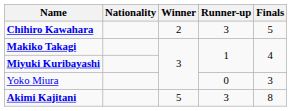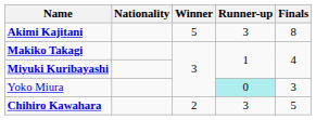 <table class="wikitable sortable" style="font-size:100%; text-align: center;">
 <tr>
 <th>Name</th>
 <th>Nationality</th>
 <th>Winner</th>
 <th>Runner-up</th>
 <th>Finals</th>
 </tr>
 <tr>
-<td align="left"><strong><a href='#'>Chihiro Kawahara</a></strong></td>
+<td align="left"><strong><a href='#'>Akimi Kajitani</a></strong></td>
 <td align="left"></td>
-<td>2</td>
+<td>5</td>
 <td>3</td>
-<td>5</td>
+<td>8</td>
 </tr>
 <tr>
 <td align="left"><strong><a href='#'>Makiko Takagi</a></strong></td>
 <td align="left"></td>
 <td rowspan="3">3</td>
 <td rowspan="2">1</td>
 <td rowspan="2">4</td>
 </tr>
 <tr>
 <td align="left"><strong><a href='#'>Miyuki Kuribayashi</a></strong></td>
 <td align="left"></td>
 </tr>
 <tr>
 <td align="left"><a href='#'>Yoko Miura</a></td>
 <td align="left"></td>
-<td>0</td>
+<td style="background: paleturquoise;">0</td>
 <td>3</td>
 </tr>
 <tr>
-<td align="left"><strong><a href='#'>Akimi Kajitani</a></strong></td>
+<td align="left"><strong><a href='#'>Chihiro Kawahara</a></strong></td>
 <td align="left"></td>
+<td>2</td>
+<td>3</td>
 <td>5</td>
-<td>3</td>
-<td>8</td>
 </tr>
 </table>
